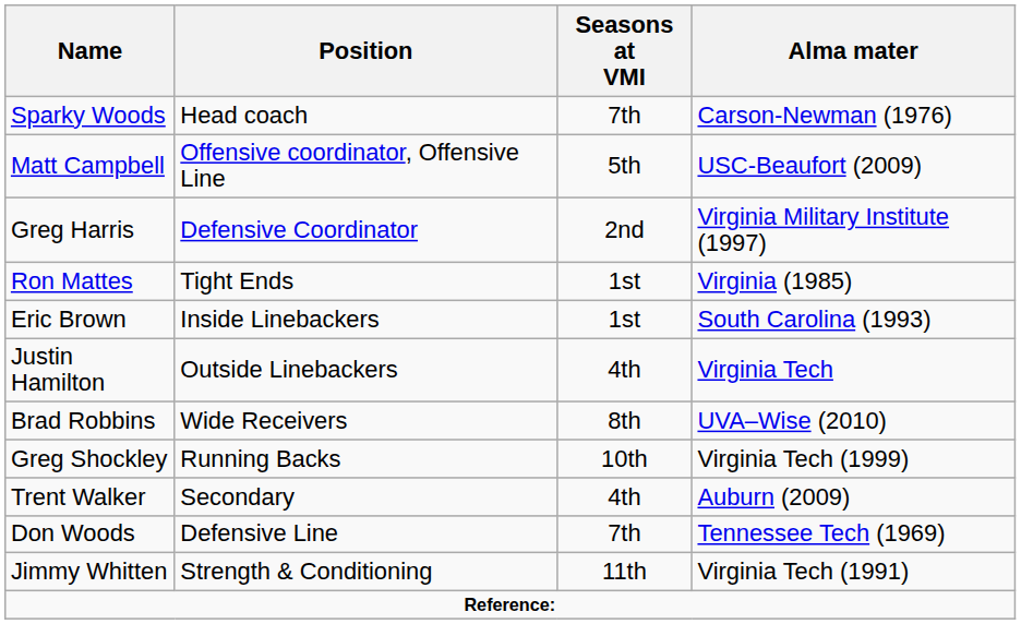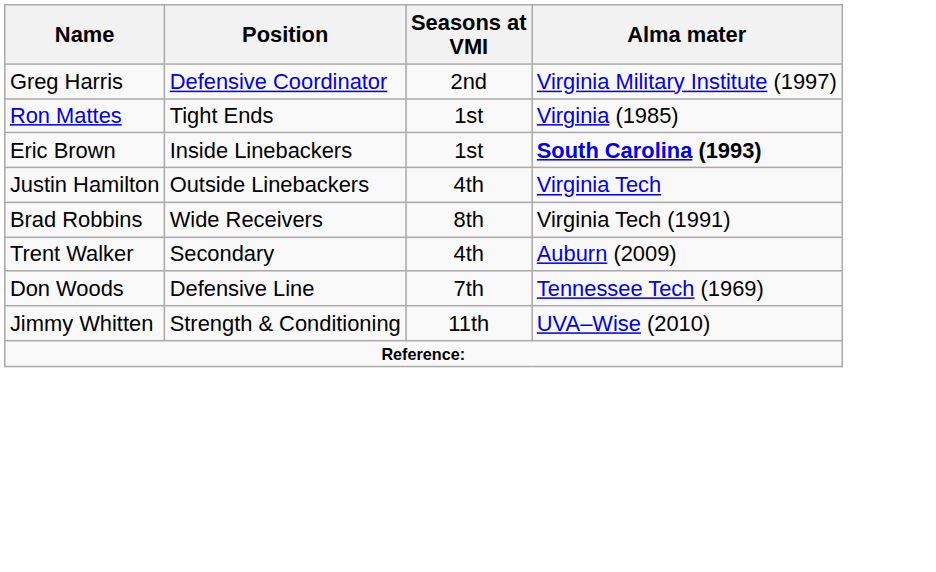 <table class="wikitable" border="1" style="font-size:90%;">
 <tr>
 <th>Name</th>
 <th>Position</th>
 <th>Seasons at<br>VMI</th>
 <th>Alma mater</th>
-</tr>
-<tr align="left">
-<td><a href='#'>Sparky Woods</a></td>
-<td>Head coach</td>
-<td - align="center">7th</td>
-<td><a href='#'>Carson-Newman</a> (1976)</td>
-</tr>
-<tr align="left">
-<td><a href='#'>Matt Campbell</a></td>
-<td><a href='#'>Offensive coordinator</a>, Offensive Line</td>
-<td - align="center">5th</td>
-<td><a href='#'>USC-Beaufort</a> (2009)</td>
 </tr>
 <tr align="left">
 <td>Greg Harris</td>
 <td><a href='#'>Defensive Coordinator</a></td>
 <td - align="center">2nd</td>
 <td><a href='#'>Virginia Military Institute</a> (1997)</td>
 </tr>
 <tr align="left">
 <td><a href='#'>Ron Mattes</a></td>
 <td>Tight Ends</td>
 <td - align="center">1st</td>
 <td><a href='#'>Virginia</a> (1985)</td>
 </tr>
 <tr align="left">
 <td>Eric Brown</td>
 <td>Inside Linebackers</td>
 <td - align="center">1st</td>
-<td><a href='#'>South Carolina</a> (1993)</td>
+<td><strong><a href='#'>South Carolina</a> (1993)</strong></td>
 </tr>
 <tr align="left">
 <td>Justin Hamilton</td>
 <td>Outside Linebackers</td>
 <td - align="center">4th</td>
 <td><a href='#'>Virginia Tech</a></td>
 </tr>
 <tr align="left">
 <td>Brad Robbins</td>
 <td>Wide Receivers</td>
 <td - align="center">8th</td>
-<td><a href='#'>UVA–Wise</a> (2010)</td>
-</tr>
-<tr align="left">
-<td>Greg Shockley</td>
-<td>Running Backs</td>
-<td - align="center">10th</td>
-<td>Virginia Tech (1999)</td>
+<td>Virginia Tech (1991)</td>
 </tr>
 <tr align="left">
 <td>Trent Walker</td>
 <td>Secondary</td>
 <td - align="center">4th</td>
 <td><a href='#'>Auburn</a> (2009)</td>
 </tr>
 <tr align="left">
 <td>Don Woods</td>
 <td>Defensive Line</td>
 <td - align="center">7th</td>
 <td><a href='#'>Tennessee Tech</a> (1969)</td>
 </tr>
 <tr align="left">
 <td>Jimmy Whitten</td>
 <td>Strength & Conditioning</td>
 <td - align="center">11th</td>
-<td>Virginia Tech (1991)</td>
+<td><a href='#'>UVA–Wise</a> (2010)</td>
 </tr>
 <tr>
 <td colspan="4" style="font-size: 8pt" align="center"><strong>Reference:</strong></td>
 </tr>
 </table>
